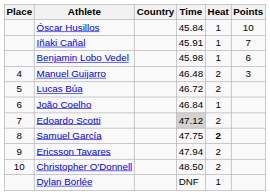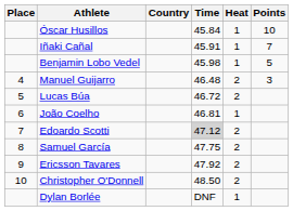 <table class="wikitable">
 <tr>
 <th>Place</th>
 <th>Athlete</th>
 <th>Country</th>
 <th>Time</th>
 <th>Heat</th>
 <th>Points</th>
 </tr>
 <tr>
 <td align=center></td>
 <td><a href='#'>Óscar Husillos</a></td>
 <td></td>
 <td>45.84</td>
 <td align=center>1</td>
 <td align=center>10</td>
 </tr>
 <tr>
 <td align=center></td>
 <td><a href='#'>Iñaki Cañal</a></td>
 <td></td>
 <td>45.91</td>
 <td align=center>1</td>
 <td align=center>7</td>
 </tr>
 <tr>
 <td align=center></td>
 <td><a href='#'>Benjamin Lobo Vedel</a></td>
 <td></td>
 <td>45.98</td>
 <td align=center>1</td>
-<td align=center>6</td>
+<td align=center>5</td>
 </tr>
 <tr>
 <td align=center>4</td>
 <td><a href='#'>Manuel Guijarro</a></td>
 <td></td>
 <td>46.48</td>
 <td align=center>2</td>
 <td align=center>3</td>
 </tr>
 <tr>
 <td align=center>5</td>
 <td><a href='#'>Lucas Búa</a></td>
 <td></td>
 <td>46.72</td>
 <td align=center>2</td>
 <td align=center></td>
 </tr>
 <tr>
 <td align=center>6</td>
 <td><a href='#'>João Coelho</a></td>
 <td></td>
-<td>46.84</td>
+<td>46.81</td>
 <td align=center>1</td>
 <td align=center></td>
 </tr>
 <tr>
 <td align=center>7</td>
 <td><a href='#'>Edoardo Scotti</a></td>
 <td></td>
 <td style="background: lightgrey;">47.12</td>
 <td align=center>2</td>
 <td align=center></td>
 </tr>
 <tr>
 <td align=center>8</td>
 <td><a href='#'>Samuel García</a></td>
 <td></td>
 <td>47.75</td>
-<td align=center><strong>2</strong></td>
+<td align=center>2</td>
 <td align=center></td>
 </tr>
 <tr>
 <td align=center>9</td>
 <td><a href='#'>Ericsson Tavares</a></td>
 <td></td>
-<td>47.94</td>
+<td>47.92</td>
 <td align=center>2</td>
 <td align=center></td>
 </tr>
 <tr>
 <td align=center>10</td>
 <td><a href='#'>Christopher O'Donnell</a></td>
 <td></td>
 <td>48.50</td>
 <td align=center>2</td>
 <td align=center></td>
 </tr>
 <tr>
 <td align=center></td>
 <td><a href='#'>Dylan Borlée</a></td>
 <td></td>
 <td>DNF</td>
 <td align=center>1</td>
 <td align=center></td>
 </tr>
 </table>
